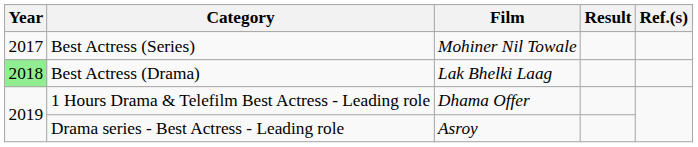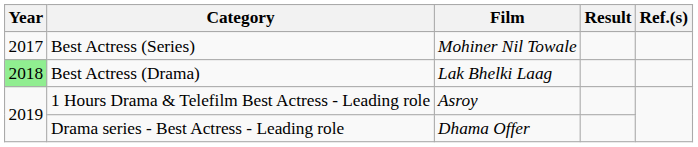 <table class="wikitable sortable">
 <tr style="text-align:center;">
 <th>Year</th>
 <th>Category</th>
 <th>Film</th>
 <th>Result</th>
 <th>Ref.(s)</th>
 </tr>
 <tr>
 <td>2017</td>
 <td>Best Actress (Series)</td>
 <td><em>Mohiner Nil Towale</em></td>
 <td></td>
 <td></td>
 </tr>
 <tr>
 <td style="background: lightgreen;">2018</td>
 <td>Best Actress (Drama)</td>
 <td><em>Lak Bhelki Laag</em></td>
 <td></td>
 <td></td>
 </tr>
 <tr>
 <td rowspan="2">2019</td>
 <td>1 Hours Drama & Telefilm Best Actress - Leading role</td>
-<td><em>Dhama Offer</em></td>
+<td><em>Asroy</em></td>
 <td></td>
 <td rowspan="2"></td>
 </tr>
 <tr>
 <td>Drama series - Best Actress - Leading role</td>
-<td><em>Asroy</em></td>
+<td><em>Dhama Offer</em></td>
 <td></td>
 </tr>
 </table>
